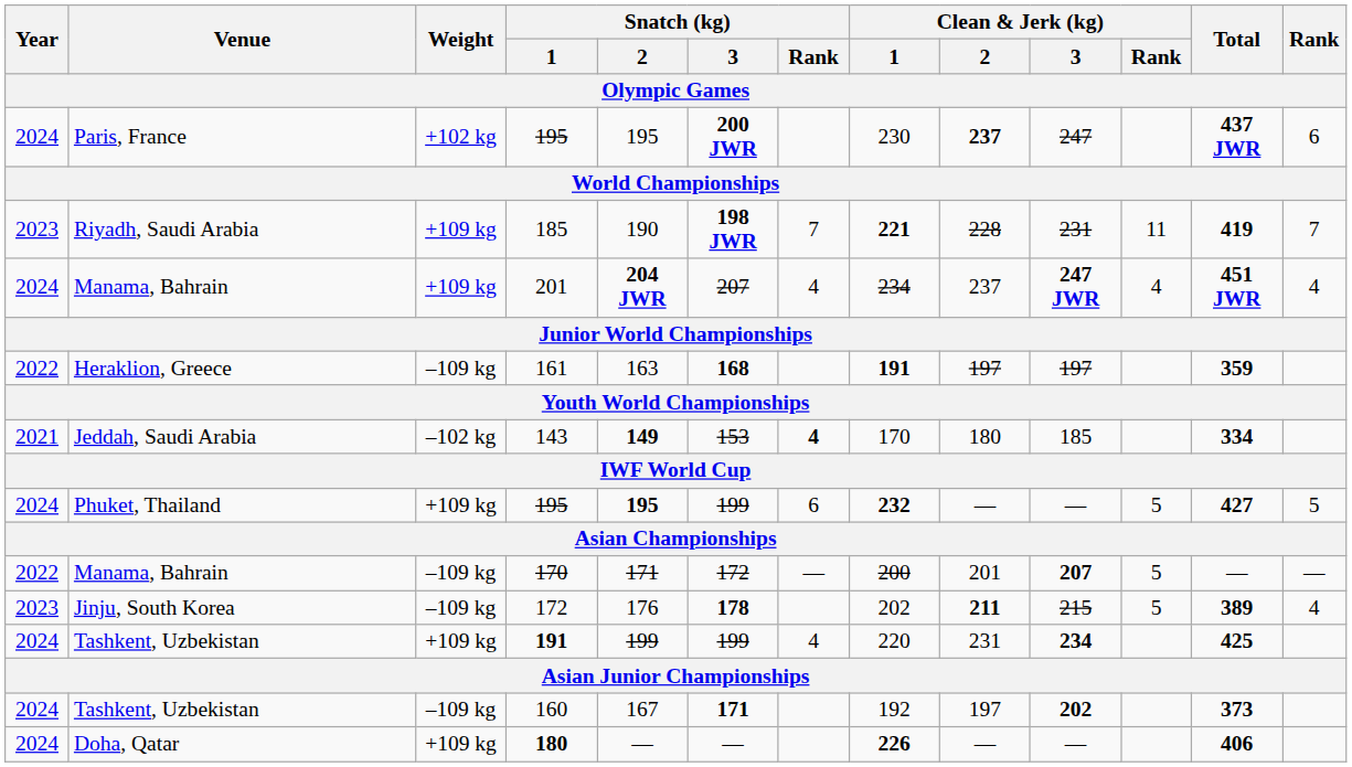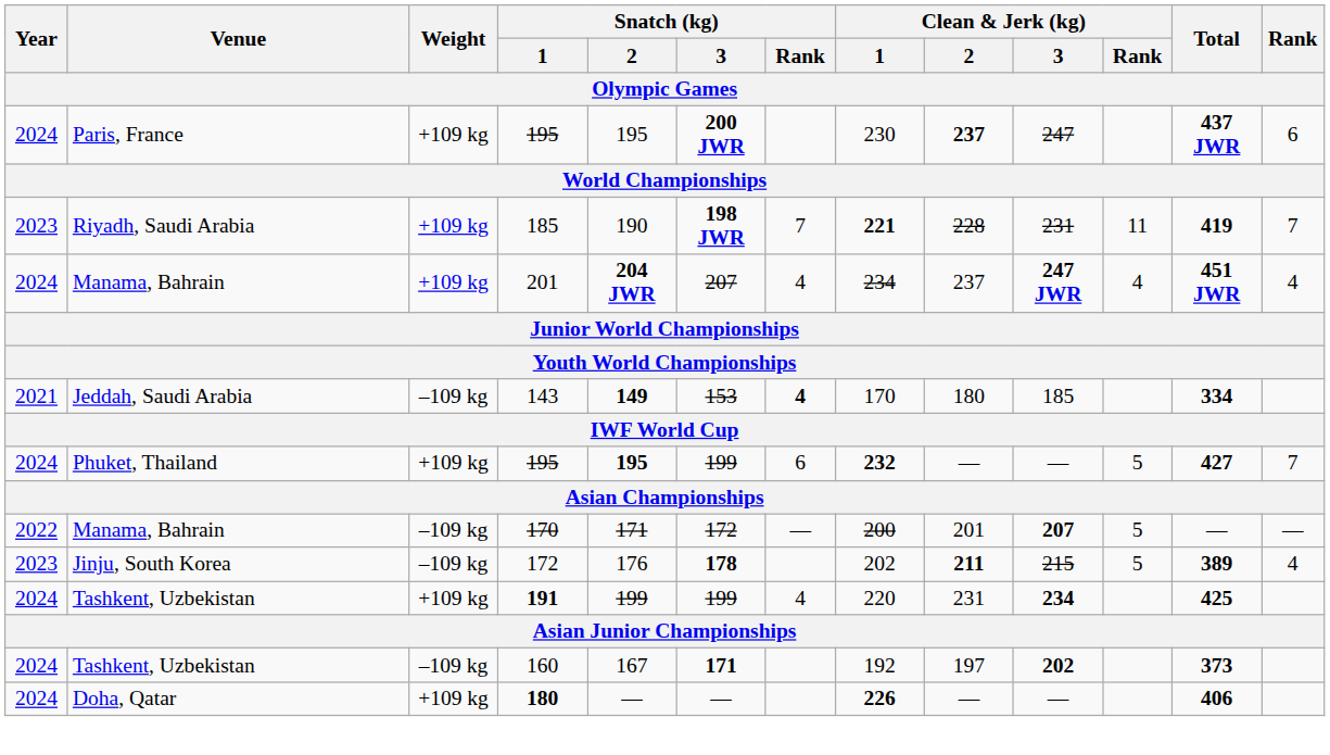 <table class="wikitable" style="text-align:center;">
 <tr>
 <th rowspan=2 width=40>Year</th>
 <th rowspan=2 width=250>Venue</th>
 <th rowspan=2 width=60>Weight</th>
 <th colspan=4>Snatch (kg)</th>
 <th colspan=4>Clean & Jerk (kg)</th>
 <th rowspan=2 width=60>Total</th>
 <th rowspan=2 width=40>Rank</th>
 </tr>
 <tr>
 <th width=60>1</th>
 <th width=60>2</th>
 <th width=60>3</th>
 <th width=45>Rank</th>
 <th width=60>1</th>
 <th width=60>2</th>
 <th width=60>3</th>
 <th width=45>Rank</th>
 </tr>
 <tr>
 <th colspan=13><a href='#'>Olympic Games</a></th>
 </tr>
 <tr>
 <td><a href='#'>2024</a></td>
 <td align=left><a href='#'>Paris</a>, France</td>
-<td><a href='#'>+102 kg</a></td>
+<td>+109 kg</td>
 <td><s>195</s></td>
 <td>195</td>
 <td><strong>200 <a href='#'>JWR</a></strong></td>
 <td></td>
 <td>230</td>
 <td><strong>237</strong></td>
 <td><s>247</s></td>
 <td></td>
 <td><strong>437 <a href='#'>JWR</a></strong></td>
 <td>6</td>
 </tr>
 <tr>
 <th colspan=13><a href='#'>World Championships</a></th>
 </tr>
 <tr>
 <td><a href='#'>2023</a></td>
 <td align=left><a href='#'>Riyadh</a>, Saudi Arabia</td>
 <td><a href='#'>+109 kg</a></td>
 <td>185</td>
 <td>190</td>
 <td><strong>198 <a href='#'>JWR</a></strong></td>
 <td>7</td>
 <td><strong>221</strong></td>
 <td><s>228</s></td>
 <td><s>231</s></td>
 <td>11</td>
 <td><strong>419</strong></td>
 <td>7</td>
 </tr>
 <tr>
 <td><a href='#'>2024</a></td>
 <td align=left><a href='#'>Manama</a>, Bahrain</td>
 <td><a href='#'>+109 kg</a></td>
 <td>201</td>
 <td><strong>204 <a href='#'>JWR</a></strong></td>
 <td><s>207</s></td>
 <td>4</td>
 <td><s>234</s></td>
 <td>237</td>
 <td><strong>247 <a href='#'>JWR</a></strong></td>
 <td>4</td>
 <td><strong>451 <a href='#'>JWR</a></strong></td>
 <td>4</td>
 </tr>
 <tr>
 <th colspan=13><a href='#'>Junior World Championships</a></th>
 </tr>
 <tr>
-<td><a href='#'>2022</a></td>
-<td align=left><a href='#'>Heraklion</a>, Greece</td>
-<td>–109 kg</td>
-<td>161</td>
-<td>163</td>
-<td><strong>168</strong></td>
-<td></td>
-<td><strong>191</strong></td>
-<td><s>197</s></td>
-<td><s>197</s></td>
-<td></td>
-<td><strong>359</strong></td>
-<td></td>
-</tr>
-<tr>
 <th colspan=13><a href='#'>Youth World Championships</a></th>
 </tr>
 <tr>
 <td><a href='#'>2021</a></td>
 <td align=left><a href='#'>Jeddah</a>, Saudi Arabia</td>
-<td>–102 kg</td>
+<td>–109 kg</td>
 <td>143</td>
 <td><strong>149</strong></td>
 <td><s>153</s></td>
 <td><strong>4</strong></td>
 <td>170</td>
 <td>180</td>
 <td>185</td>
 <td></td>
 <td><strong>334</strong></td>
 <td></td>
 </tr>
 <tr>
 <th colspan=13><a href='#'>IWF World Cup</a></th>
 </tr>
 <tr>
 <td><a href='#'>2024</a></td>
 <td align=left><a href='#'>Phuket</a>, Thailand</td>
 <td>+109 kg</td>
 <td><s>195</s></td>
 <td><strong>195</strong></td>
 <td><s>199</s></td>
 <td>6</td>
 <td><strong>232</strong></td>
 <td>—</td>
 <td>—</td>
 <td>5</td>
 <td><strong>427</strong></td>
-<td>5</td>
+<td>7</td>
 </tr>
 <tr>
 <th colspan=13><a href='#'>Asian Championships</a></th>
 </tr>
 <tr>
 <td><a href='#'>2022</a></td>
 <td align=left><a href='#'>Manama</a>, Bahrain</td>
 <td>–109 kg</td>
 <td><s>170</s></td>
 <td><s>171</s></td>
 <td><s>172</s></td>
 <td>—</td>
 <td><s>200</s></td>
 <td>201</td>
 <td><strong>207</strong></td>
 <td>5</td>
 <td>—</td>
 <td>—</td>
 </tr>
 <tr>
 <td><a href='#'>2023</a></td>
 <td align=left><a href='#'>Jinju</a>, South Korea</td>
 <td>–109 kg</td>
 <td>172</td>
 <td>176</td>
 <td><strong>178</strong></td>
 <td></td>
 <td>202</td>
 <td><strong>211</strong></td>
 <td><s>215</s></td>
 <td>5</td>
 <td><strong>389</strong></td>
 <td>4</td>
 </tr>
 <tr>
 <td><a href='#'>2024</a></td>
 <td align=left><a href='#'>Tashkent</a>, Uzbekistan</td>
 <td>+109 kg</td>
 <td><strong>191</strong></td>
 <td><s>199</s></td>
 <td><s>199</s></td>
 <td>4</td>
 <td>220</td>
 <td>231</td>
 <td><strong>234</strong></td>
 <td></td>
 <td><strong>425</strong></td>
 <td></td>
 </tr>
 <tr>
 <th colspan=13><a href='#'>Asian Junior Championships</a></th>
 </tr>
 <tr>
 <td><a href='#'>2024</a></td>
 <td align=left><a href='#'>Tashkent</a>, Uzbekistan</td>
 <td>–109 kg</td>
 <td>160</td>
 <td>167</td>
 <td><strong>171</strong></td>
 <td></td>
 <td>192</td>
 <td>197</td>
 <td><strong>202</strong></td>
 <td></td>
 <td><strong>373</strong></td>
 <td></td>
 </tr>
 <tr>
 <td><a href='#'>2024</a></td>
 <td align=left><a href='#'>Doha</a>, Qatar</td>
 <td>+109 kg</td>
 <td><strong>180</strong></td>
 <td>—</td>
 <td>—</td>
 <td></td>
 <td><strong>226</strong></td>
 <td>—</td>
 <td>—</td>
 <td></td>
 <td><strong>406</strong></td>
 <td></td>
 </tr>
 </table>
